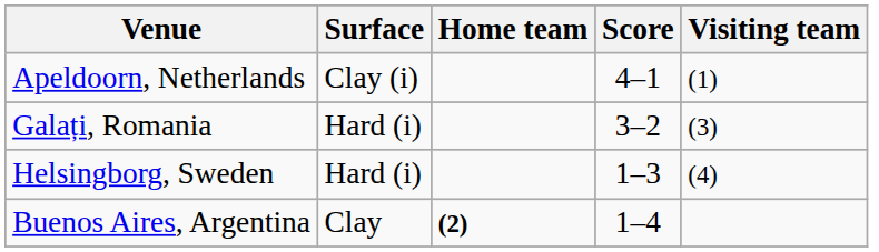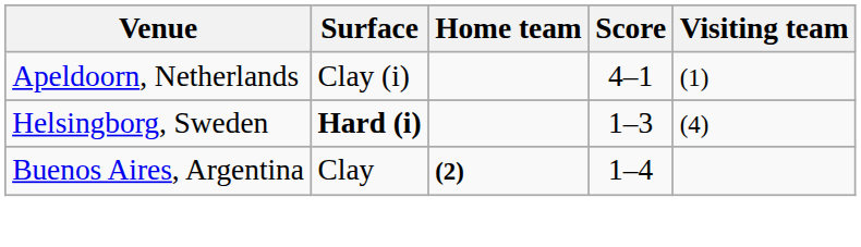 <table class=wikitable style="border:1px solid #AAAAAA;">
 <tr>
 <th>Venue</th>
 <th>Surface</th>
 <th>Home team</th>
 <th>Score</th>
 <th>Visiting team</th>
 </tr>
 <tr>
 <td><a href='#'>Apeldoorn</a>, Netherlands</td>
 <td>Clay (i)</td>
 <td><strong></strong></td>
 <td align=center>4–1</td>
 <td> <small>(1)</small></td>
 </tr>
 <tr>
-<td><a href='#'>Galați</a>, Romania</td>
-<td>Hard (i)</td>
-<td><strong></strong></td>
-<td align=center>3–2</td>
-<td> <small>(3)</small></td>
-</tr>
-<tr>
 <td><a href='#'>Helsingborg</a>, Sweden</td>
-<td>Hard (i)</td>
+<td><strong>Hard (i)</strong></td>
 <td></td>
 <td align=center>1–3</td>
 <td><strong></strong> <small>(4)</small></td>
 </tr>
 <tr>
 <td><a href='#'>Buenos Aires</a>, Argentina</td>
 <td>Clay</td>
 <td><strong> <small>(2)</small></strong></td>
 <td align=center>1–4</td>
 <td><strong></strong></td>
 </tr>
 </table>
